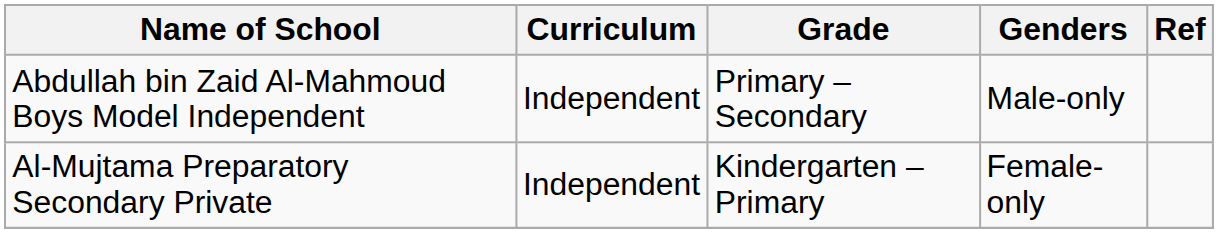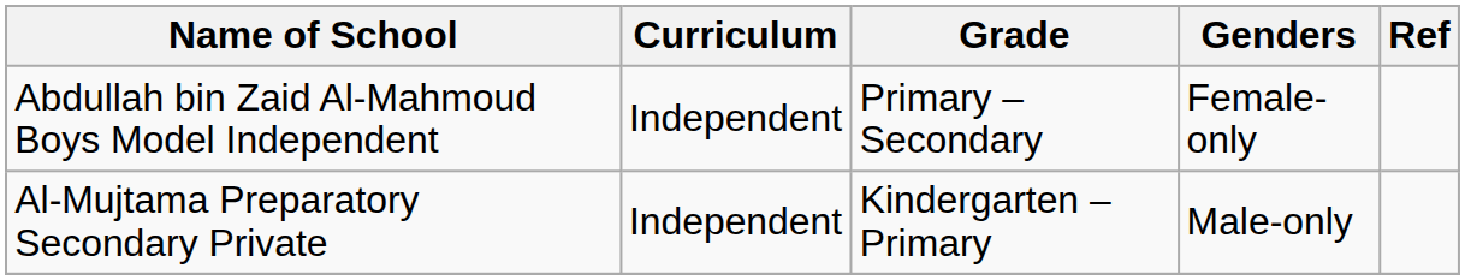 <table class="wikitable">
 <tr>
 <th>Name of School</th>
 <th>Curriculum</th>
 <th>Grade</th>
 <th>Genders</th>
 <th>Ref</th>
 </tr>
 <tr>
 <td>Abdullah bin Zaid Al-Mahmoud Boys Model Independent</td>
 <td>Independent</td>
 <td>Primary – Secondary</td>
-<td>Male-only</td>
+<td>Female-only</td>
 <td></td>
 </tr>
 <tr>
 <td>Al-Mujtama Preparatory Secondary Private</td>
 <td>Independent</td>
 <td>Kindergarten – Primary</td>
-<td>Female-only</td>
+<td>Male-only</td>
 <td></td>
 </tr>
 <tr>
 </tr>
 </table>
